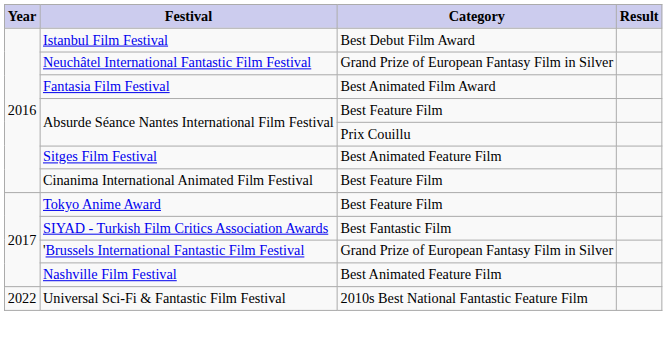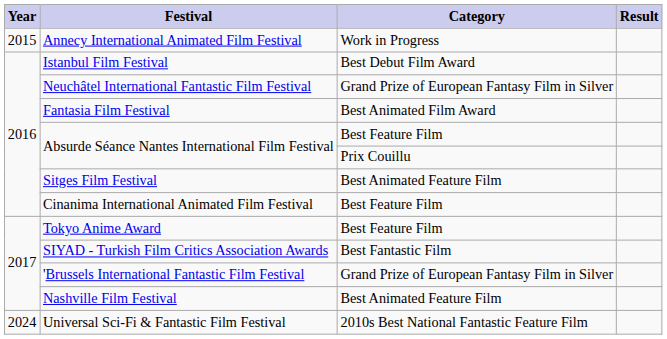 <table class="wikitable" style="font-size:90%">
 <tr style="text-align:center;">
 <th style="background:#cce;">Year</th>
 <th style="background:#cce;">Festival</th>
 <th style="background:#cce;">Category</th>
 <th style="background:#cce;">Result</th>
+</tr>
+<tr>
+<td>2015</td>
+<td><a href='#'>Annecy International Animated Film Festival</a></td>
+<td>Work in Progress</td>
+<td></td>
 </tr>
 <tr>
 <td rowspan=7>2016</td>
 <td><a href='#'>Istanbul Film Festival</a></td>
 <td>Best Debut Film Award</td>
 <td></td>
 </tr>
 <tr>
 <td><a href='#'>Neuchâtel International Fantastic Film Festival</a></td>
 <td>Grand Prize of European Fantasy Film in Silver</td>
 <td></td>
 </tr>
 <tr>
 <td><a href='#'>Fantasia Film Festival</a></td>
 <td>Best Animated Film Award</td>
 <td></td>
 </tr>
 <tr>
 <td rowspan=2>Absurde Séance Nantes International Film Festival</td>
 <td>Best Feature Film</td>
 <td></td>
 </tr>
 <tr>
 <td>Prix Couillu</td>
 <td></td>
 </tr>
 <tr>
 <td><a href='#'>Sitges Film Festival</a></td>
 <td>Best Animated Feature Film</td>
 <td></td>
 </tr>
 <tr>
 <td>Cinanima International Animated Film Festival</td>
 <td>Best Feature Film</td>
 <td></td>
 </tr>
 <tr>
 <td rowspan=4>2017</td>
 <td><a href='#'>Tokyo Anime Award</a></td>
 <td>Best Feature Film</td>
 <td></td>
 </tr>
 <tr>
 <td><a href='#'>SIYAD - Turkish Film Critics Association Awards</a></td>
 <td>Best Fantastic Film</td>
 <td></td>
 </tr>
 <tr>
 <td>'<a href='#'>Brussels International Fantastic Film Festival</a></td>
 <td>Grand Prize of European Fantasy Film in Silver</td>
 <td></td>
 </tr>
 <tr>
 <td><a href='#'>Nashville Film Festival</a></td>
 <td>Best Animated Feature Film</td>
 <td></td>
 </tr>
 <tr>
-<td>2022</td>
+<td>2024</td>
 <td>Universal Sci-Fi & Fantastic Film Festival</td>
 <td>2010s Best National Fantastic Feature Film</td>
 <td></td>
 </tr>
 </table>
